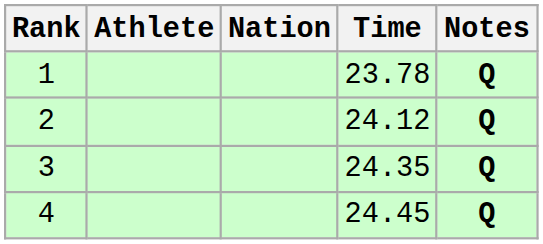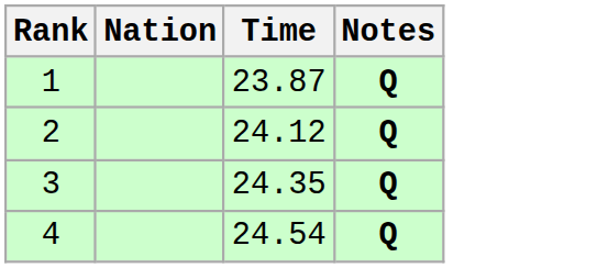 <table class="wikitable sortable" style="text-align:center">
 <tr>
 <th>Rank</th>
-<th>Athlete</th>
 <th>Nation</th>
 <th>Time</th>
 <th>Notes</th>
 </tr>
 <tr bgcolor=#ccffcc>
 <td>1</td>
 <td align=left></td>
-<td align=left></td>
-<td>23.78</td>
+<td>23.87</td>
 <td><strong>Q</strong></td>
 </tr>
 <tr bgcolor=#ccffcc>
 <td>2</td>
-<td align=left></td>
 <td align=left></td>
 <td>24.12</td>
 <td><strong>Q</strong></td>
 </tr>
 <tr bgcolor=#ccffcc>
 <td>3</td>
 <td align=left></td>
-<td align=left></td>
 <td>24.35</td>
 <td><strong>Q</strong></td>
 </tr>
 <tr bgcolor=#ccffcc>
 <td>4</td>
 <td align=left></td>
-<td align=left></td>
-<td>24.45</td>
+<td>24.54</td>
 <td><strong>Q</strong></td>
 </tr>
 </table>
